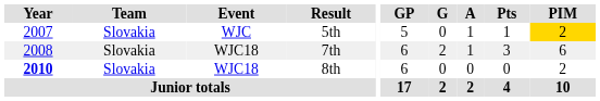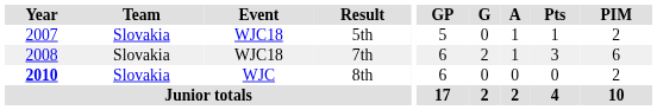 <table border="0" cellpadding="1" cellspacing="0" ID="Table3" style="text-align:center; width:40em">
 <tr ALIGN="center" bgcolor="#e0e0e0">
 <th>Year</th>
 <th>Team</th>
 <th>Event</th>
 <th>Result</th>
 <th rowspan="99" bgcolor="#ffffff"></th>
 <th>GP</th>
 <th>G</th>
 <th>A</th>
 <th>Pts</th>
 <th>PIM</th>
 </tr>
 <tr>
 <td><a href='#'>2007</a></td>
 <td><a href='#'>Slovakia</a></td>
-<td><a href='#'>WJC</a></td>
+<td><a href='#'>WJC18</a></td>
 <td>5th</td>
 <td>5</td>
 <td>0</td>
 <td>1</td>
 <td>1</td>
-<td style="background: gold;">2</td>
+<td>2</td>
 </tr>
 <tr bgcolor="#f0f0f0">
 <td><a href='#'>2008</a></td>
 <td>Slovakia</td>
 <td>WJC18</td>
 <td>7th</td>
 <td>6</td>
 <td>2</td>
 <td>1</td>
 <td>3</td>
 <td>6</td>
 </tr>
 <tr>
 <td><strong><a href='#'>2010</a></strong></td>
 <td><a href='#'>Slovakia</a></td>
-<td><a href='#'>WJC18</a></td>
+<td><a href='#'>WJC</a></td>
 <td>8th</td>
 <td>6</td>
 <td>0</td>
 <td>0</td>
 <td>0</td>
 <td>2</td>
 </tr>
 <tr bgcolor="#e0e0e0">
 <th colspan="4">Junior totals</th>
 <th>17</th>
 <th>2</th>
 <th>2</th>
 <th>4</th>
 <th>10</th>
 </tr>
 </table>
